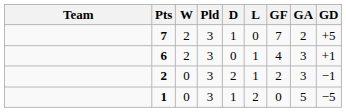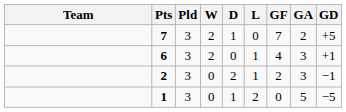 <table class="wikitable" style="text-align:center;">
 <tr>
 <th width=175>Team</th>
 <th width=20 abbr="Points">Pts</th>
+<th width=20 abbr="Played">Pld</th>
 <th width=20 abbr="Won">W</th>
-<th width=20 abbr="Played">Pld</th>
 <th width=20 abbr="Drawn">D</th>
 <th width=20 abbr="Lost">L</th>
 <th width=20 abbr="Goals for">GF</th>
 <th width=20 abbr="Goals against">GA</th>
 <th width=20 abbr="Goal difference">GD</th>
 </tr>
 <tr>
 <td style="text-align:left;"></td>
 <td><strong>7</strong></td>
+<td>3</td>
 <td>2</td>
-<td>3</td>
 <td>1</td>
 <td>0</td>
 <td>7</td>
 <td>2</td>
 <td>+5</td>
 </tr>
 <tr>
 <td style="text-align:left;"></td>
 <td><strong>6</strong></td>
+<td>3</td>
 <td>2</td>
-<td>3</td>
 <td>0</td>
 <td>1</td>
 <td>4</td>
 <td>3</td>
 <td>+1</td>
 </tr>
 <tr>
 <td style="text-align:left;"></td>
 <td><strong>2</strong></td>
+<td>3</td>
 <td>0</td>
-<td>3</td>
 <td>2</td>
 <td>1</td>
 <td>2</td>
 <td>3</td>
 <td>−1</td>
 </tr>
 <tr>
 <td style="text-align:left;"></td>
 <td><strong>1</strong></td>
+<td>3</td>
 <td>0</td>
-<td>3</td>
 <td>1</td>
 <td>2</td>
 <td>0</td>
 <td>5</td>
 <td>−5</td>
 </tr>
 </table>
